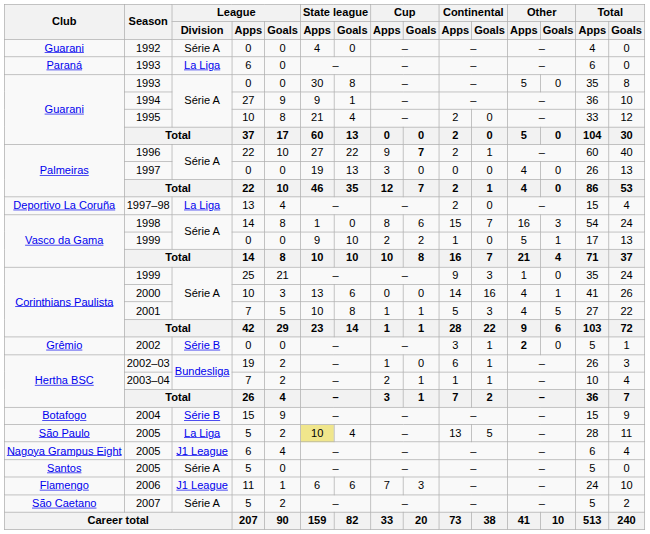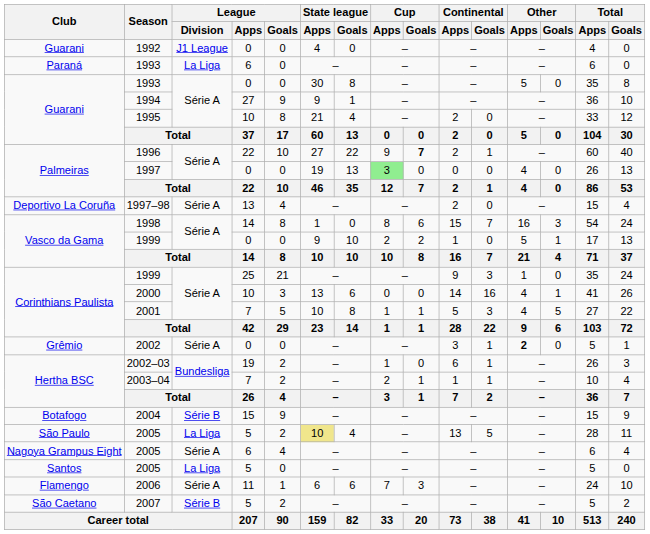 <table class="wikitable" style="text-align:center">
 <tr>
 <th rowspan="2">Club</th>
 <th rowspan="2">Season</th>
 <th colspan="3">League</th>
 <th colspan="2">State league</th>
 <th colspan="2">Cup</th>
 <th colspan="2">Continental</th>
 <th colspan="2">Other</th>
 <th colspan="2">Total</th>
 </tr>
 <tr>
 <th>Division</th>
 <th>Apps</th>
 <th>Goals</th>
 <th>Apps</th>
 <th>Goals</th>
 <th>Apps</th>
 <th>Goals</th>
 <th>Apps</th>
 <th>Goals</th>
 <th>Apps</th>
 <th>Goals</th>
 <th>Apps</th>
 <th>Goals</th>
 </tr>
 <tr>
 <td><a href='#'>Guarani</a></td>
 <td>1992</td>
-<td>Série A</td>
+<td><a href='#'>J1 League</a></td>
 <td>0</td>
 <td>0</td>
 <td>4</td>
 <td>0</td>
 <td colspan="2">–</td>
 <td colspan="2">–</td>
 <td colspan="2">–</td>
 <td>4</td>
 <td>0</td>
 </tr>
 <tr>
 <td><a href='#'>Paraná</a></td>
 <td>1993</td>
 <td><a href='#'>La Liga</a></td>
 <td>6</td>
 <td>0</td>
 <td colspan="2">–</td>
 <td colspan="2">–</td>
 <td colspan="2">–</td>
 <td colspan="2">–</td>
 <td>6</td>
 <td>0</td>
 </tr>
 <tr>
 <td rowspan="4"><a href='#'>Guarani</a></td>
 <td>1993</td>
 <td rowspan="3">Série A</td>
 <td>0</td>
 <td>0</td>
 <td>30</td>
 <td>8</td>
 <td colspan="2">–</td>
 <td colspan="2">–</td>
 <td>5</td>
 <td>0</td>
 <td>35</td>
 <td>8</td>
 </tr>
 <tr>
 <td>1994</td>
 <td>27</td>
 <td>9</td>
 <td>9</td>
 <td>1</td>
 <td colspan="2">–</td>
 <td colspan="2">–</td>
 <td colspan="2">–</td>
 <td>36</td>
 <td>10</td>
 </tr>
 <tr>
 <td>1995</td>
 <td>10</td>
 <td>8</td>
 <td>21</td>
 <td>4</td>
 <td colspan="2">–</td>
 <td>2</td>
 <td>0</td>
 <td colspan="2">–</td>
 <td>33</td>
 <td>12</td>
 </tr>
 <tr>
 <th colspan="2">Total</th>
 <th>37</th>
 <th>17</th>
 <th>60</th>
 <th>13</th>
 <th>0</th>
 <th>0</th>
 <th>2</th>
 <th>0</th>
 <th>5</th>
 <th>0</th>
 <th>104</th>
 <th>30</th>
 </tr>
 <tr>
 <td rowspan="3"><a href='#'>Palmeiras</a></td>
 <td>1996</td>
 <td rowspan="2">Série A</td>
 <td>22</td>
 <td>10</td>
 <td>27</td>
 <td>22</td>
 <td>9</td>
 <td><strong>7</strong></td>
 <td>2</td>
 <td>1</td>
 <td colspan="2">–</td>
 <td>60</td>
 <td>40</td>
 </tr>
 <tr>
 <td>1997</td>
 <td>0</td>
 <td>0</td>
 <td>19</td>
 <td>13</td>
-<td>3</td>
+<td style="background: lightgreen;">3</td>
 <td>0</td>
 <td>0</td>
 <td>0</td>
 <td>4</td>
 <td>0</td>
 <td>26</td>
 <td>13</td>
 </tr>
 <tr>
 <th colspan="2">Total</th>
 <th>22</th>
 <th>10</th>
 <th>46</th>
 <th>35</th>
 <th>12</th>
 <th>7</th>
 <th>2</th>
 <th>1</th>
 <th>4</th>
 <th>0</th>
 <th>86</th>
 <th>53</th>
 </tr>
 <tr>
 <td><a href='#'>Deportivo La Coruña</a></td>
 <td>1997–98</td>
-<td><a href='#'>La Liga</a></td>
+<td>Série A</td>
 <td>13</td>
 <td>4</td>
 <td colspan="2">–</td>
 <td colspan="2">–</td>
 <td>2</td>
 <td>0</td>
 <td colspan="2">–</td>
 <td>15</td>
 <td>4</td>
 </tr>
 <tr>
 <td rowspan="3"><a href='#'>Vasco da Gama</a></td>
 <td>1998</td>
 <td rowspan="2">Série A</td>
 <td>14</td>
 <td>8</td>
 <td>1</td>
 <td>0</td>
 <td>8</td>
 <td>6</td>
 <td>15</td>
 <td>7</td>
 <td>16</td>
 <td>3</td>
 <td>54</td>
 <td>24</td>
 </tr>
 <tr>
 <td>1999</td>
 <td>0</td>
 <td>0</td>
 <td>9</td>
 <td>10</td>
 <td>2</td>
 <td>2</td>
 <td>1</td>
 <td>0</td>
 <td>5</td>
 <td>1</td>
 <td>17</td>
 <td>13</td>
 </tr>
 <tr>
 <th colspan="2">Total</th>
 <th>14</th>
 <th>8</th>
 <th>10</th>
 <th>10</th>
 <th>10</th>
 <th>8</th>
 <th>16</th>
 <th>7</th>
 <th>21</th>
 <th>4</th>
 <th>71</th>
 <th>37</th>
 </tr>
 <tr>
 <td rowspan="4"><a href='#'>Corinthians Paulista</a></td>
 <td>1999</td>
 <td rowspan="3">Série A</td>
 <td>25</td>
 <td>21</td>
 <td colspan="2">–</td>
 <td colspan="2">–</td>
 <td>9</td>
 <td>3</td>
 <td>1</td>
 <td>0</td>
 <td>35</td>
 <td>24</td>
 </tr>
 <tr>
 <td>2000</td>
 <td>10</td>
 <td>3</td>
 <td>13</td>
 <td>6</td>
 <td>0</td>
 <td>0</td>
 <td>14</td>
 <td>16</td>
 <td>4</td>
 <td>1</td>
 <td>41</td>
 <td>26</td>
 </tr>
 <tr>
 <td>2001</td>
 <td>7</td>
 <td>5</td>
 <td>10</td>
 <td>8</td>
 <td>1</td>
 <td>1</td>
 <td>5</td>
 <td>3</td>
 <td>4</td>
 <td>5</td>
 <td>27</td>
 <td>22</td>
 </tr>
 <tr>
 <th colspan="2">Total</th>
 <th>42</th>
 <th>29</th>
 <th>23</th>
 <th>14</th>
 <th>1</th>
 <th>1</th>
 <th>28</th>
 <th>22</th>
 <th>9</th>
 <th>6</th>
 <th>103</th>
 <th>72</th>
 </tr>
 <tr>
 <td><a href='#'>Grêmio</a></td>
 <td>2002</td>
-<td><a href='#'>Série B</a></td>
+<td>Série A</td>
 <td>0</td>
 <td>0</td>
 <td colspan="2">–</td>
 <td colspan="2">–</td>
 <td>3</td>
 <td>1</td>
 <td><strong>2</strong></td>
 <td>0</td>
 <td>5</td>
 <td>1</td>
 </tr>
 <tr>
 <td rowspan="3"><a href='#'>Hertha BSC</a></td>
 <td>2002–03</td>
 <td rowspan="2"><a href='#'>Bundesliga</a></td>
 <td>19</td>
 <td>2</td>
 <td colspan="2">–</td>
 <td>1</td>
 <td>0</td>
 <td>6</td>
 <td>1</td>
 <td colspan="2">–</td>
 <td>26</td>
 <td>3</td>
 </tr>
 <tr>
 <td>2003–04</td>
 <td>7</td>
 <td>2</td>
 <td colspan="2">–</td>
 <td>2</td>
 <td>1</td>
 <td>1</td>
 <td>1</td>
 <td colspan="2">–</td>
 <td>10</td>
 <td>4</td>
 </tr>
 <tr>
 <th colspan="2">Total</th>
 <th>26</th>
 <th>4</th>
 <th colspan="2">–</th>
 <th>3</th>
 <th>1</th>
 <th>7</th>
 <th>2</th>
 <th colspan="2">–</th>
 <th>36</th>
 <th>7</th>
 </tr>
 <tr>
 <td><a href='#'>Botafogo</a></td>
 <td>2004</td>
 <td><a href='#'>Série B</a></td>
 <td>15</td>
 <td>9</td>
 <td colspan="2">–</td>
 <td colspan="2">–</td>
 <td colspan="2">–</td>
 <td colspan="2">–</td>
 <td>15</td>
 <td>9</td>
 </tr>
 <tr>
 <td><a href='#'>São Paulo</a></td>
 <td>2005</td>
 <td><a href='#'>La Liga</a></td>
 <td>5</td>
 <td>2</td>
 <td style="background: khaki;">10</td>
 <td>4</td>
 <td colspan="2">–</td>
 <td>13</td>
 <td>5</td>
 <td colspan="2">–</td>
 <td>28</td>
 <td>11</td>
 </tr>
 <tr>
 <td><a href='#'>Nagoya Grampus Eight</a></td>
 <td>2005</td>
-<td><a href='#'>J1 League</a></td>
+<td>Série A</td>
 <td>6</td>
 <td>4</td>
 <td colspan="2">–</td>
 <td colspan="2">–</td>
 <td colspan="2">–</td>
 <td colspan="2">–</td>
 <td>6</td>
 <td>4</td>
 </tr>
 <tr>
 <td><a href='#'>Santos</a></td>
 <td>2005</td>
-<td>Série A</td>
+<td><a href='#'>La Liga</a></td>
 <td>5</td>
 <td>0</td>
 <td colspan="2">–</td>
 <td colspan="2">–</td>
 <td colspan="2">–</td>
 <td colspan="2">–</td>
 <td>5</td>
 <td>0</td>
 </tr>
 <tr>
 <td><a href='#'>Flamengo</a></td>
 <td>2006</td>
-<td><a href='#'>J1 League</a></td>
+<td>Série A</td>
 <td>11</td>
 <td>1</td>
 <td>6</td>
 <td>6</td>
 <td>7</td>
 <td>3</td>
 <td colspan="2">–</td>
 <td colspan="2">–</td>
 <td>24</td>
 <td>10</td>
 </tr>
 <tr>
 <td><a href='#'>São Caetano</a></td>
 <td>2007</td>
-<td>Série A</td>
+<td><a href='#'>Série B</a></td>
 <td>5</td>
 <td>2</td>
 <td colspan="2">–</td>
 <td colspan="2">–</td>
 <td colspan="2">–</td>
 <td colspan="2">–</td>
 <td>5</td>
 <td>2</td>
 </tr>
 <tr>
 <th colspan="3">Career total</th>
 <th>207</th>
 <th>90</th>
 <th>159</th>
 <th>82</th>
 <th>33</th>
 <th>20</th>
 <th>73</th>
 <th>38</th>
 <th>41</th>
 <th>10</th>
 <th>513</th>
 <th>240</th>
 </tr>
 </table>
